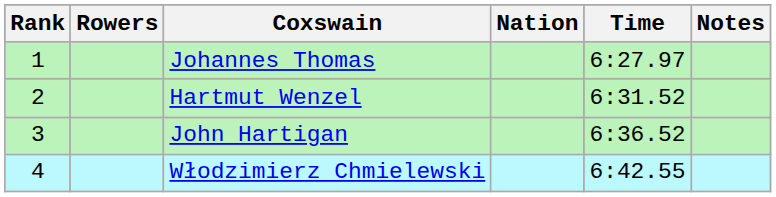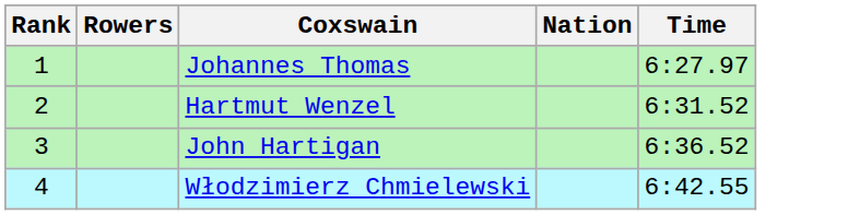 <table class="wikitable sortable" style="text-align:center">
 <tr>
 <th>Rank</th>
 <th>Rowers</th>
 <th>Coxswain</th>
 <th>Nation</th>
 <th>Time</th>
-<th>Notes</th>
 </tr>
 <tr bgcolor=bbf3bb>
 <td>1</td>
 <td align=left></td>
 <td align=left><a href='#'>Johannes Thomas</a></td>
 <td align=left></td>
 <td>6:27.97</td>
-<td></td>
 </tr>
 <tr bgcolor=bbf3bb>
 <td>2</td>
 <td align=left></td>
 <td align=left><a href='#'>Hartmut Wenzel</a></td>
 <td align=left></td>
 <td>6:31.52</td>
-<td></td>
 </tr>
 <tr bgcolor=bbf3bb>
 <td>3</td>
 <td align=left></td>
 <td align=left><a href='#'>John Hartigan</a></td>
 <td align=left></td>
 <td>6:36.52</td>
-<td></td>
 </tr>
 <tr bgcolor=bbf9ff>
 <td>4</td>
 <td align=left></td>
 <td align=left><a href='#'>Włodzimierz Chmielewski</a></td>
 <td align=left></td>
 <td>6:42.55</td>
-<td></td>
 </tr>
 </table>
